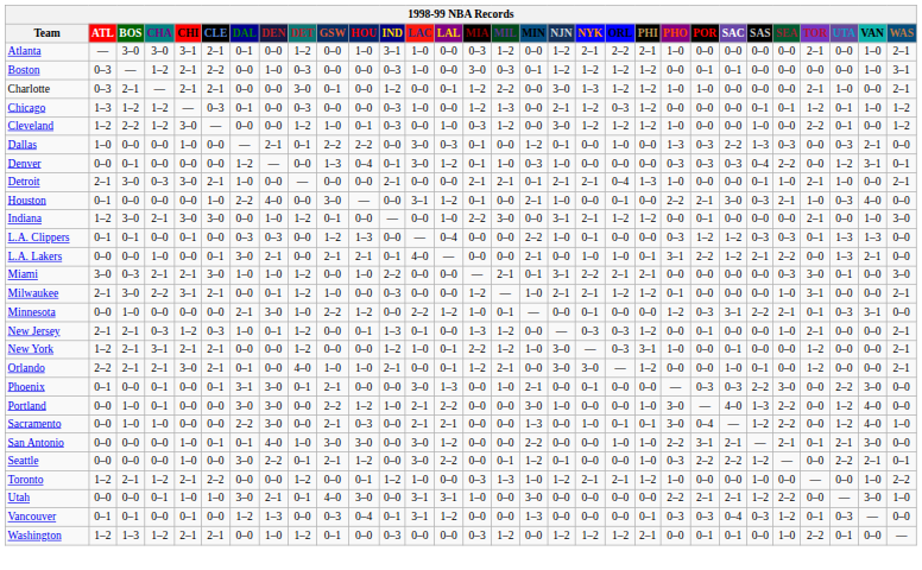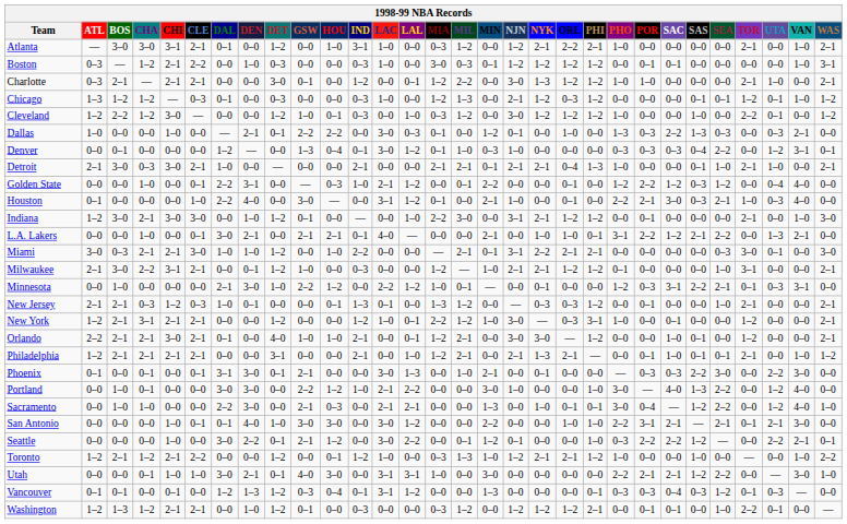 <table class="wikitable mw-collapsible mw-collapsed" style="font-size:90%; text-align:center;">
 <tr>
 <th colspan=30>1998-99 NBA Records</th>
 </tr>
 <tr>
 <th width=100>Team</th>
 <th style="background:#FF0000;color:#FFFFFF;width=35">ATL</th>
 <th style="background:#006400;color:#FFFFFF;width=35">BOS</th>
 <th style="background:#008080;color:#800080;width=35">CHA</th>
 <th style="background:#FF0000;color:#000000;width=35">CHI</th>
 <th style="background:#000000;color:#5787DC;width=35">CLE</th>
 <th style="background:#00008B;color:#008000;width=35">DAL</th>
 <th style="background:#141A44;color:#BC2224;width=35">DEN</th>
 <th style="background:#0C7674;color:#BB222C;width=35">DET</th>
 <th style="background:#072E63;color:#DC5A34;width=35">GSW</th>
 <th style="background:#002366;color:#FF0000;width=35">HOU</th>
 <th style="background:#000080;color:#FFD700;width=35">IND</th>
 <th style="background:#F9160D;color:#1A2E8B;width=35">LAC</th>
 <th style="background:#800080;color:#FFD700;width=35">LAL</th>
 <th style="background:#000000;color:#8B0000;width=35">MIA</th>
 <th style="background:#00471B;color:#5C378A;width=35">MIL</th>
 <th style="background:#044D80;color:#000000;width=35">MIN</th>
 <th style="background:#12305B;color:#C4CED4;width=35">NJN</th>
 <th style="background:#0000FF;color:#FF8C00;width=35">NYK</th>
 <th style="background:#0000FF;color:#000000;width=35">ORL</th>
 <th style="background:#000000;color:#BB9754;width=35">PHI</th>
 <th style="background:#800080;color:#FF4500;width=35">PHO</th>
 <th style="background:#000000;color:#FF0000;width=35">POR</th>
 <th style="background:#6846A8;color:#FFFFFF;width=35">SAC</th>
 <th style="background:#000000;color:#C0C0C0;width=35">SAS</th>
 <th style="background:#005831;color:#992634;width=35">SEA</th>
 <th style="background:#7436BF;color:#BE0F34;width=35">TOR</th>
 <th style="background:#644A9C;color:#149BC7;width=35">UTA</th>
 <th style="background:#0CB2AC;color:#000000;width=35">VAN</th>
 <th style="background:#044D7D;color:#BC7A44;width=35">WAS</th>
 </tr>
 <tr>
 <td style="text-align:left;"><a href='#'>Atlanta</a></td>
 <td>—</td>
 <td>3–0</td>
 <td>3–0</td>
 <td>3–1</td>
 <td>2–1</td>
 <td>0–1</td>
 <td>0–0</td>
 <td>1–2</td>
 <td>0–0</td>
 <td>1–0</td>
 <td>3–1</td>
 <td>1–0</td>
 <td>0–0</td>
 <td>0–3</td>
 <td>1–2</td>
 <td>0–0</td>
 <td>1–2</td>
 <td>2–1</td>
 <td>2–2</td>
 <td>2–1</td>
 <td>1–0</td>
 <td>0–0</td>
 <td>0–0</td>
 <td>0–0</td>
 <td>0–0</td>
 <td>2–1</td>
 <td>0–0</td>
 <td>1–0</td>
 <td>2–1</td>
 </tr>
 <tr>
 <td style="text-align:left;"><a href='#'>Boston</a></td>
 <td>0–3</td>
 <td>—</td>
 <td>1–2</td>
 <td>2–1</td>
 <td>2–2</td>
 <td>0–0</td>
 <td>1–0</td>
 <td>0–3</td>
 <td>0–0</td>
 <td>0–0</td>
 <td>0–3</td>
 <td>1–0</td>
 <td>0–0</td>
 <td>3–0</td>
 <td>0–3</td>
 <td>0–1</td>
 <td>1–2</td>
 <td>1–2</td>
 <td>1–2</td>
 <td>1–2</td>
 <td>0–0</td>
 <td>0–1</td>
 <td>0–1</td>
 <td>0–0</td>
 <td>0–0</td>
 <td>0–0</td>
 <td>0–0</td>
 <td>1–0</td>
 <td>3–1</td>
 </tr>
 <tr>
 <td style="text-align:left;">Charlotte</td>
 <td>0–3</td>
 <td>2–1</td>
 <td>—</td>
 <td>2–1</td>
 <td>2–1</td>
 <td>0–0</td>
 <td>0–0</td>
 <td>3–0</td>
 <td>0–1</td>
 <td>0–0</td>
 <td>1–2</td>
 <td>0–0</td>
 <td>0–1</td>
 <td>1–2</td>
 <td>2–2</td>
 <td>0–0</td>
 <td>3–0</td>
 <td>1–3</td>
 <td>1–2</td>
 <td>1–2</td>
 <td>1–0</td>
 <td>1–0</td>
 <td>0–0</td>
 <td>0–0</td>
 <td>0–0</td>
 <td>2–1</td>
 <td>1–0</td>
 <td>0–0</td>
 <td>2–1</td>
 </tr>
 <tr>
 <td style="text-align:left;"><a href='#'>Chicago</a></td>
 <td>1–3</td>
 <td>1–2</td>
 <td>1–2</td>
 <td>—</td>
 <td>0–3</td>
 <td>0–1</td>
 <td>0–0</td>
 <td>0–3</td>
 <td>0–0</td>
 <td>0–0</td>
 <td>0–3</td>
 <td>1–0</td>
 <td>0–0</td>
 <td>1–2</td>
 <td>1–3</td>
 <td>0–0</td>
 <td>2–1</td>
 <td>1–2</td>
 <td>0–3</td>
 <td>1–2</td>
 <td>0–0</td>
 <td>0–0</td>
 <td>0–0</td>
 <td>0–1</td>
 <td>0–1</td>
 <td>1–2</td>
 <td>0–1</td>
 <td>1–0</td>
 <td>1–2</td>
 </tr>
 <tr>
 <td style="text-align:left;"><a href='#'>Cleveland</a></td>
 <td>1–2</td>
 <td>2–2</td>
 <td>1–2</td>
 <td>3–0</td>
 <td>—</td>
 <td>0–0</td>
 <td>0–0</td>
 <td>1–2</td>
 <td>1–0</td>
 <td>0–1</td>
 <td>0–3</td>
 <td>0–0</td>
 <td>1–0</td>
 <td>0–3</td>
 <td>1–2</td>
 <td>0–0</td>
 <td>3–0</td>
 <td>1–2</td>
 <td>1–2</td>
 <td>1–2</td>
 <td>1–0</td>
 <td>0–0</td>
 <td>0–0</td>
 <td>1–0</td>
 <td>0–0</td>
 <td>2–2</td>
 <td>0–1</td>
 <td>0–0</td>
 <td>1–2</td>
 </tr>
 <tr>
 <td style="text-align:left;"><a href='#'>Dallas</a></td>
 <td>1–0</td>
 <td>0–0</td>
 <td>0–0</td>
 <td>1–0</td>
 <td>0–0</td>
 <td>—</td>
 <td>2–1</td>
 <td>0–1</td>
 <td>2–2</td>
 <td>2–2</td>
 <td>0–0</td>
 <td>3–0</td>
 <td>0–3</td>
 <td>0–1</td>
 <td>0–0</td>
 <td>1–2</td>
 <td>0–1</td>
 <td>0–0</td>
 <td>1–0</td>
 <td>0–0</td>
 <td>1–3</td>
 <td>0–3</td>
 <td>2–2</td>
 <td>1–3</td>
 <td>0–3</td>
 <td>0–0</td>
 <td>0–3</td>
 <td>2–1</td>
 <td>0–0</td>
 </tr>
 <tr>
 <td style="text-align:left;"><a href='#'>Denver</a></td>
 <td>0–0</td>
 <td>0–1</td>
 <td>0–0</td>
 <td>0–0</td>
 <td>0–0</td>
 <td>1–2</td>
 <td>—</td>
 <td>0–0</td>
 <td>1–3</td>
 <td>0–4</td>
 <td>0–1</td>
 <td>3–0</td>
 <td>1–2</td>
 <td>0–1</td>
 <td>1–0</td>
 <td>0–3</td>
 <td>1–0</td>
 <td>0–0</td>
 <td>0–0</td>
 <td>0–0</td>
 <td>0–3</td>
 <td>0–3</td>
 <td>0–3</td>
 <td>0–4</td>
 <td>2–2</td>
 <td>0–0</td>
 <td>1–2</td>
 <td>3–1</td>
 <td>0–1</td>
 </tr>
 <tr>
 <td style="text-align:left;"><a href='#'>Detroit</a></td>
 <td>2–1</td>
 <td>3–0</td>
 <td>0–3</td>
 <td>3–0</td>
 <td>2–1</td>
 <td>1–0</td>
 <td>0–0</td>
 <td>—</td>
 <td>0–0</td>
 <td>0–0</td>
 <td>2–1</td>
 <td>0–0</td>
 <td>0–0</td>
 <td>2–1</td>
 <td>2–1</td>
 <td>0–1</td>
 <td>2–1</td>
 <td>2–1</td>
 <td>0–4</td>
 <td>1–3</td>
 <td>1–0</td>
 <td>0–0</td>
 <td>0–0</td>
 <td>0–1</td>
 <td>1–0</td>
 <td>2–1</td>
 <td>1–0</td>
 <td>0–0</td>
 <td>2–1</td>
 </tr>
 <tr>
+<td style="text-align:left;"><a href='#'>Golden State</a></td>
+<td>0–0</td>
+<td>0–0</td>
+<td>1–0</td>
+<td>0–0</td>
+<td>0–1</td>
+<td>2–2</td>
+<td>3–1</td>
+<td>0–0</td>
+<td>—</td>
+<td>0–3</td>
+<td>1–0</td>
+<td>2–1</td>
+<td>1–2</td>
+<td>0–0</td>
+<td>0–1</td>
+<td>2–2</td>
+<td>0–0</td>
+<td>0–0</td>
+<td>0–1</td>
+<td>0–0</td>
+<td>1–2</td>
+<td>2–2</td>
+<td>1–2</td>
+<td>0–3</td>
+<td>1–2</td>
+<td>0–0</td>
+<td>0–4</td>
+<td>4–0</td>
+<td>0–0</td>
+</tr>
+<tr>
 <td style="text-align:left;"><a href='#'>Houston</a></td>
 <td>0–1</td>
 <td>0–0</td>
 <td>0–0</td>
 <td>0–0</td>
 <td>1–0</td>
 <td>2–2</td>
 <td>4–0</td>
 <td>0–0</td>
 <td>3–0</td>
 <td>—</td>
 <td>0–0</td>
 <td>3–1</td>
 <td>1–2</td>
 <td>0–1</td>
 <td>0–0</td>
 <td>2–1</td>
 <td>1–0</td>
 <td>0–0</td>
 <td>0–1</td>
 <td>0–0</td>
 <td>2–2</td>
 <td>2–1</td>
 <td>3–0</td>
 <td>0–3</td>
 <td>2–1</td>
 <td>1–0</td>
 <td>0–3</td>
 <td>4–0</td>
 <td>0–0</td>
 </tr>
 <tr>
 <td style="text-align:left;"><a href='#'>Indiana</a></td>
 <td>1–2</td>
 <td>3–0</td>
 <td>2–1</td>
 <td>3–0</td>
 <td>3–0</td>
 <td>0–0</td>
 <td>1–0</td>
 <td>1–2</td>
 <td>0–1</td>
 <td>0–0</td>
 <td>—</td>
 <td>0–0</td>
 <td>1–0</td>
 <td>2–2</td>
 <td>3–0</td>
 <td>0–0</td>
 <td>3–1</td>
 <td>2–1</td>
 <td>1–2</td>
 <td>1–2</td>
 <td>0–0</td>
 <td>0–1</td>
 <td>0–0</td>
 <td>0–0</td>
 <td>0–0</td>
 <td>2–1</td>
 <td>0–0</td>
 <td>1–0</td>
 <td>3–0</td>
-</tr>
-<tr>
-<td style="text-align:left;"><a href='#'>L.A. Clippers</a></td>
-<td>0–1</td>
-<td>0–1</td>
-<td>0–0</td>
-<td>0–1</td>
-<td>0–0</td>
-<td>0–3</td>
-<td>0–3</td>
-<td>0–0</td>
-<td>1–2</td>
-<td>1–3</td>
-<td>0–0</td>
-<td>—</td>
-<td>0–4</td>
-<td>0–0</td>
-<td>0–0</td>
-<td>2–2</td>
-<td>1–0</td>
-<td>0–1</td>
-<td>0–0</td>
-<td>0–0</td>
-<td>0–3</td>
-<td>1–2</td>
-<td>1–2</td>
-<td>0–3</td>
-<td>0–3</td>
-<td>0–1</td>
-<td>1–3</td>
-<td>1–3</td>
-<td>0–0</td>
 </tr>
 <tr>
 <td style="text-align:left;"><a href='#'>L.A. Lakers</a></td>
 <td>0–0</td>
 <td>0–0</td>
 <td>1–0</td>
 <td>0–0</td>
 <td>0–1</td>
 <td>3–0</td>
 <td>2–1</td>
 <td>0–0</td>
 <td>2–1</td>
 <td>2–1</td>
 <td>0–1</td>
 <td>4–0</td>
 <td>—</td>
 <td>0–0</td>
 <td>0–0</td>
 <td>2–1</td>
 <td>0–0</td>
 <td>1–0</td>
 <td>1–0</td>
 <td>0–1</td>
 <td>3–1</td>
 <td>2–2</td>
 <td>1–2</td>
 <td>2–1</td>
 <td>2–2</td>
 <td>0–0</td>
 <td>1–3</td>
 <td>2–1</td>
 <td>0–0</td>
 </tr>
 <tr>
 <td style="text-align:left;"><a href='#'>Miami</a></td>
 <td>3–0</td>
 <td>0–3</td>
 <td>2–1</td>
 <td>2–1</td>
 <td>3–0</td>
 <td>1–0</td>
 <td>1–0</td>
 <td>1–2</td>
 <td>0–0</td>
 <td>1–0</td>
 <td>2–2</td>
 <td>0–0</td>
 <td>0–0</td>
 <td>—</td>
 <td>2–1</td>
 <td>0–1</td>
 <td>3–1</td>
 <td>2–2</td>
 <td>2–1</td>
 <td>2–1</td>
 <td>0–0</td>
 <td>0–0</td>
 <td>0–0</td>
 <td>0–0</td>
 <td>0–3</td>
 <td>3–0</td>
 <td>0–1</td>
 <td>0–0</td>
 <td>3–0</td>
 </tr>
 <tr>
 <td style="text-align:left;"><a href='#'>Milwaukee</a></td>
 <td>2–1</td>
 <td>3–0</td>
 <td>2–2</td>
 <td>3–1</td>
 <td>2–1</td>
 <td>0–0</td>
 <td>0–1</td>
 <td>1–2</td>
 <td>1–0</td>
 <td>0–0</td>
 <td>0–3</td>
 <td>0–0</td>
 <td>0–0</td>
 <td>1–2</td>
 <td>—</td>
 <td>1–0</td>
 <td>2–1</td>
 <td>2–1</td>
 <td>1–2</td>
 <td>1–2</td>
 <td>0–1</td>
 <td>0–0</td>
 <td>0–0</td>
 <td>0–0</td>
 <td>1–0</td>
 <td>3–1</td>
 <td>0–0</td>
 <td>0–0</td>
 <td>2–1</td>
 </tr>
 <tr>
 <td style="text-align:left;"><a href='#'>Minnesota</a></td>
 <td>0–0</td>
 <td>1–0</td>
 <td>0–0</td>
 <td>0–0</td>
 <td>0–0</td>
 <td>2–1</td>
 <td>3–0</td>
 <td>1–0</td>
 <td>2–2</td>
 <td>1–2</td>
 <td>0–0</td>
 <td>2–2</td>
 <td>1–2</td>
 <td>1–0</td>
 <td>0–1</td>
 <td>—</td>
 <td>0–0</td>
 <td>0–1</td>
 <td>0–0</td>
 <td>0–0</td>
 <td>1–2</td>
 <td>0–3</td>
 <td>3–1</td>
 <td>2–2</td>
 <td>2–1</td>
 <td>0–1</td>
 <td>0–3</td>
 <td>3–1</td>
 <td>0–0</td>
 </tr>
 <tr>
 <td style="text-align:left;"><a href='#'>New Jersey</a></td>
 <td>2–1</td>
 <td>2–1</td>
 <td>0–3</td>
 <td>1–2</td>
 <td>0–3</td>
 <td>1–0</td>
 <td>0–1</td>
-<td>1–2</td>
+<td>0–0</td>
 <td>0–0</td>
 <td>0–1</td>
 <td>1–3</td>
 <td>0–1</td>
 <td>0–0</td>
 <td>1–3</td>
 <td>1–2</td>
 <td>0–0</td>
 <td>—</td>
 <td>0–3</td>
 <td>0–3</td>
 <td>1–2</td>
 <td>0–0</td>
 <td>0–1</td>
 <td>0–0</td>
 <td>0–0</td>
 <td>1–0</td>
 <td>2–1</td>
 <td>0–0</td>
 <td>0–0</td>
 <td>2–1</td>
 </tr>
 <tr>
 <td style="text-align:left;"><a href='#'>New York</a></td>
 <td>1–2</td>
 <td>2–1</td>
 <td>3–1</td>
 <td>2–1</td>
 <td>2–1</td>
 <td>0–0</td>
 <td>0–0</td>
 <td>1–2</td>
 <td>0–0</td>
 <td>0–0</td>
 <td>1–2</td>
 <td>1–0</td>
 <td>0–1</td>
 <td>2–2</td>
 <td>1–2</td>
 <td>1–0</td>
 <td>3–0</td>
 <td>—</td>
 <td>0–3</td>
 <td>3–1</td>
 <td>1–0</td>
 <td>0–0</td>
 <td>0–1</td>
 <td>0–0</td>
 <td>0–0</td>
 <td>1–2</td>
 <td>0–0</td>
 <td>0–0</td>
 <td>2–1</td>
 </tr>
 <tr>
 <td style="text-align:left;"><a href='#'>Orlando</a></td>
 <td>2–2</td>
 <td>2–1</td>
 <td>2–1</td>
 <td>3–0</td>
 <td>2–1</td>
 <td>0–1</td>
 <td>0–0</td>
 <td>4–0</td>
 <td>1–0</td>
 <td>1–0</td>
 <td>2–1</td>
 <td>0–0</td>
 <td>0–1</td>
 <td>1–2</td>
 <td>2–1</td>
 <td>0–0</td>
 <td>3–0</td>
 <td>3–0</td>
 <td>—</td>
 <td>1–2</td>
 <td>0–0</td>
 <td>0–0</td>
 <td>1–0</td>
 <td>0–1</td>
 <td>0–0</td>
 <td>1–2</td>
 <td>0–0</td>
 <td>0–0</td>
 <td>2–1</td>
+</tr>
+<tr>
+<td style="text-align:left;"><a href='#'>Philadelphia</a></td>
+<td>1–2</td>
+<td>2–1</td>
+<td>2–1</td>
+<td>2–1</td>
+<td>2–1</td>
+<td>0–0</td>
+<td>0–0</td>
+<td>3–1</td>
+<td>0–0</td>
+<td>0–0</td>
+<td>2–1</td>
+<td>0–0</td>
+<td>1–0</td>
+<td>1–2</td>
+<td>2–1</td>
+<td>0–0</td>
+<td>2–1</td>
+<td>1–3</td>
+<td>2–1</td>
+<td>—</td>
+<td>0–0</td>
+<td>0–1</td>
+<td>1–0</td>
+<td>0–1</td>
+<td>0–1</td>
+<td>2–1</td>
+<td>0–0</td>
+<td>1–0</td>
+<td>1–2</td>
 </tr>
 <tr>
 <td style="text-align:left;"><a href='#'>Phoenix</a></td>
 <td>0–1</td>
 <td>0–0</td>
 <td>0–1</td>
 <td>0–0</td>
 <td>0–1</td>
 <td>3–1</td>
 <td>3–0</td>
 <td>0–1</td>
 <td>2–1</td>
 <td>0–0</td>
 <td>0–0</td>
 <td>3–0</td>
 <td>1–3</td>
 <td>0–0</td>
 <td>1–0</td>
 <td>2–1</td>
 <td>0–0</td>
 <td>0–1</td>
 <td>0–0</td>
 <td>0–0</td>
 <td>—</td>
 <td>0–3</td>
 <td>0–3</td>
 <td>2–2</td>
 <td>3–0</td>
 <td>0–0</td>
 <td>2–2</td>
 <td>3–0</td>
 <td>0–0</td>
 </tr>
 <tr>
 <td style="text-align:left;"><a href='#'>Portland</a></td>
 <td>0–0</td>
 <td>1–0</td>
 <td>0–1</td>
 <td>0–0</td>
 <td>0–0</td>
 <td>3–0</td>
 <td>3–0</td>
 <td>0–0</td>
 <td>2–2</td>
 <td>1–2</td>
 <td>1–0</td>
 <td>2–1</td>
 <td>2–2</td>
 <td>0–0</td>
 <td>0–0</td>
 <td>3–0</td>
 <td>1–0</td>
 <td>0–0</td>
 <td>0–0</td>
 <td>1–0</td>
 <td>3–0</td>
 <td>—</td>
 <td>4–0</td>
 <td>1–3</td>
 <td>2–2</td>
 <td>0–0</td>
 <td>1–2</td>
 <td>4–0</td>
 <td>0–0</td>
 </tr>
 <tr>
 <td style="text-align:left;"><a href='#'>Sacramento</a></td>
 <td>0–0</td>
 <td>1–0</td>
 <td>1–0</td>
 <td>0–0</td>
 <td>0–0</td>
 <td>2–2</td>
 <td>3–0</td>
 <td>0–0</td>
 <td>2–1</td>
 <td>0–3</td>
 <td>0–0</td>
 <td>2–1</td>
 <td>2–1</td>
 <td>0–0</td>
 <td>0–0</td>
 <td>1–3</td>
 <td>0–0</td>
 <td>1–0</td>
 <td>0–1</td>
 <td>0–1</td>
 <td>3–0</td>
 <td>0–4</td>
 <td>—</td>
 <td>1–2</td>
 <td>2–2</td>
 <td>0–0</td>
 <td>1–2</td>
 <td>4–0</td>
 <td>1–0</td>
 </tr>
 <tr>
 <td style="text-align:left;"><a href='#'>San Antonio</a></td>
 <td>0–0</td>
 <td>0–0</td>
 <td>0–0</td>
 <td>1–0</td>
 <td>0–1</td>
 <td>0–1</td>
 <td>4–0</td>
 <td>1–0</td>
 <td>3–0</td>
 <td>3–0</td>
 <td>0–0</td>
 <td>3–0</td>
 <td>1–2</td>
 <td>0–0</td>
 <td>0–0</td>
 <td>2–2</td>
 <td>0–0</td>
 <td>0–0</td>
 <td>1–0</td>
 <td>1–0</td>
 <td>2–2</td>
 <td>3–1</td>
 <td>2–1</td>
 <td>—</td>
 <td>2–1</td>
 <td>0–1</td>
 <td>2–1</td>
 <td>3–0</td>
 <td>0–0</td>
 </tr>
 <tr>
 <td style="text-align:left;"><a href='#'>Seattle</a></td>
 <td>0–0</td>
 <td>0–0</td>
 <td>0–0</td>
 <td>1–0</td>
 <td>0–0</td>
 <td>3–0</td>
 <td>2–2</td>
 <td>0–1</td>
 <td>2–1</td>
 <td>1–2</td>
 <td>0–0</td>
 <td>3–0</td>
 <td>2–2</td>
 <td>0–0</td>
 <td>0–1</td>
 <td>1–2</td>
 <td>0–1</td>
 <td>0–0</td>
 <td>0–0</td>
 <td>1–0</td>
 <td>0–3</td>
 <td>2–2</td>
 <td>2–2</td>
 <td>1–2</td>
 <td>—</td>
 <td>0–0</td>
 <td>2–2</td>
 <td>2–1</td>
 <td>0–1</td>
 </tr>
 <tr>
 <td style="text-align:left;"><a href='#'>Toronto</a></td>
 <td>1–2</td>
 <td>2–1</td>
 <td>1–2</td>
 <td>2–1</td>
 <td>2–2</td>
 <td>0–0</td>
 <td>0–0</td>
 <td>1–2</td>
 <td>0–0</td>
 <td>0–1</td>
 <td>1–2</td>
 <td>1–0</td>
 <td>0–0</td>
 <td>0–3</td>
 <td>1–3</td>
 <td>1–0</td>
 <td>1–2</td>
 <td>2–1</td>
 <td>2–1</td>
 <td>1–2</td>
 <td>1–0</td>
 <td>0–0</td>
 <td>0–0</td>
 <td>1–0</td>
 <td>0–0</td>
 <td>—</td>
 <td>0–0</td>
 <td>1–0</td>
 <td>2–2</td>
 </tr>
 <tr>
 <td style="text-align:left;"><a href='#'>Utah</a></td>
 <td>0–0</td>
 <td>0–0</td>
 <td>0–1</td>
 <td>1–0</td>
 <td>1–0</td>
 <td>3–0</td>
 <td>2–1</td>
 <td>0–1</td>
 <td>4–0</td>
 <td>3–0</td>
 <td>0–0</td>
 <td>3–1</td>
 <td>3–1</td>
 <td>1–0</td>
 <td>0–0</td>
 <td>3–0</td>
 <td>0–0</td>
 <td>0–0</td>
 <td>0–0</td>
 <td>0–0</td>
 <td>2–2</td>
 <td>2–1</td>
 <td>2–1</td>
 <td>1–2</td>
 <td>2–2</td>
 <td>0–0</td>
 <td>—</td>
 <td>3–0</td>
 <td>1–0</td>
 </tr>
 <tr>
 <td style="text-align:left;"><a href='#'>Vancouver</a></td>
 <td>0–1</td>
 <td>0–1</td>
 <td>0–0</td>
 <td>0–1</td>
 <td>0–0</td>
 <td>1–2</td>
 <td>1–3</td>
-<td>0–0</td>
+<td>1–2</td>
 <td>0–3</td>
 <td>0–4</td>
 <td>0–1</td>
 <td>3–1</td>
 <td>1–2</td>
 <td>0–0</td>
 <td>0–0</td>
 <td>1–3</td>
 <td>0–0</td>
 <td>0–0</td>
 <td>0–0</td>
 <td>0–1</td>
 <td>0–3</td>
 <td>0–3</td>
 <td>0–4</td>
 <td>0–3</td>
 <td>1–2</td>
 <td>0–1</td>
 <td>0–3</td>
 <td>—</td>
 <td>0–0</td>
 </tr>
 <tr>
 <td style="text-align:left;"><a href='#'>Washington</a></td>
 <td>1–2</td>
 <td>1–3</td>
 <td>1–2</td>
 <td>2–1</td>
 <td>2–1</td>
 <td>0–0</td>
 <td>1–0</td>
 <td>1–2</td>
 <td>0–1</td>
 <td>0–0</td>
 <td>0–3</td>
 <td>0–0</td>
 <td>0–0</td>
 <td>0–3</td>
 <td>1–2</td>
 <td>0–0</td>
 <td>1–2</td>
 <td>1–2</td>
 <td>1–2</td>
 <td>2–1</td>
 <td>0–0</td>
 <td>0–1</td>
 <td>0–1</td>
 <td>0–0</td>
 <td>1–0</td>
 <td>2–2</td>
 <td>0–1</td>
 <td>0–0</td>
 <td>—</td>
 </tr>
 </table>
